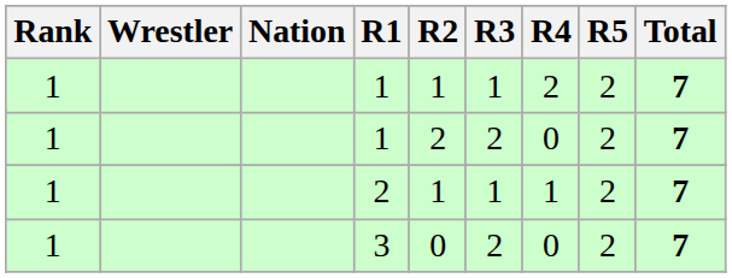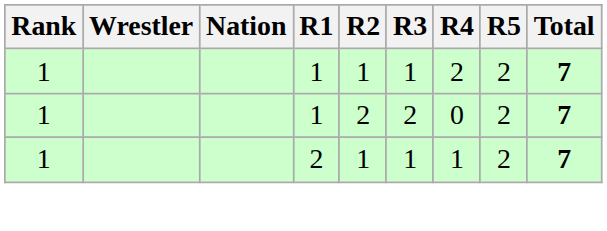 <table class="wikitable sortable" style="text-align:center;">
 <tr>
 <th>Rank</th>
 <th>Wrestler</th>
 <th>Nation</th>
 <th>R1</th>
 <th>R2</th>
 <th>R3</th>
 <th>R4</th>
 <th>R5</th>
 <th>Total</th>
 </tr>
 <tr style="background:#cfc;">
 <td>1</td>
 <td align=left></td>
 <td align=left></td>
 <td>1</td>
 <td>1</td>
 <td>1</td>
 <td>2</td>
 <td>2</td>
 <td><strong>7</strong></td>
 </tr>
 <tr style="background:#cfc;">
 <td>1</td>
 <td align=left></td>
 <td align=left></td>
 <td>1</td>
 <td>2</td>
 <td>2</td>
 <td>0</td>
 <td>2</td>
 <td><strong>7</strong></td>
 </tr>
 <tr style="background:#cfc;">
 <td>1</td>
 <td align=left></td>
 <td align=left></td>
 <td>2</td>
 <td>1</td>
 <td>1</td>
 <td>1</td>
 <td>2</td>
 <td><strong>7</strong></td>
 </tr>
-<tr style="background:#cfc;">
-<td>1</td>
-<td align=left></td>
-<td align=left></td>
-<td>3</td>
-<td>0</td>
-<td>2</td>
-<td>0</td>
-<td>2</td>
-<td><strong>7</strong></td>
-</tr>
 </table>
